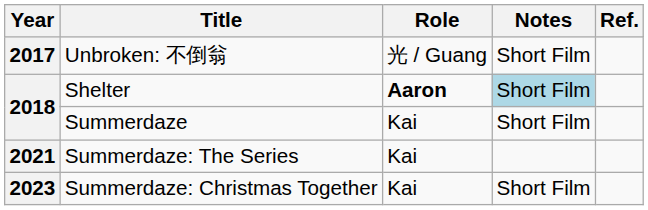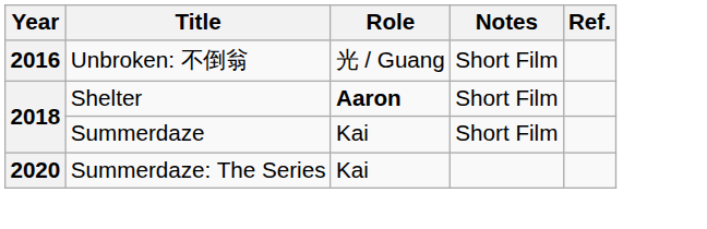 <table class="wikitable sortable">
 <tr>
 <th>Year</th>
 <th>Title</th>
 <th>Role</th>
 <th>Notes</th>
 <th><abbr>Ref.</abbr></th>
 </tr>
 <tr>
-<th>2017</th>
+<th>2016</th>
 <td>Unbroken: 不倒翁</td>
 <td>光 / Guang</td>
 <td>Short Film</td>
 <td></td>
 </tr>
 <tr>
 <th rowspan="2">2018</th>
 <td>Shelter</td>
 <td><strong>Aaron</strong></td>
-<td style="background: lightblue;">Short Film</td>
+<td>Short Film</td>
 <td></td>
 </tr>
 <tr>
 <td>Summerdaze</td>
 <td>Kai</td>
 <td>Short Film</td>
 <td></td>
 </tr>
 <tr>
-<th>2021</th>
+<th>2020</th>
 <td>Summerdaze: The Series</td>
 <td>Kai</td>
 <td></td>
 <td></td>
 </tr>
-<tr>
-<th>2023</th>
-<td>Summerdaze: Christmas Together</td>
-<td>Kai</td>
-<td>Short Film</td>
-<td></td>
-</tr>
 </table>
